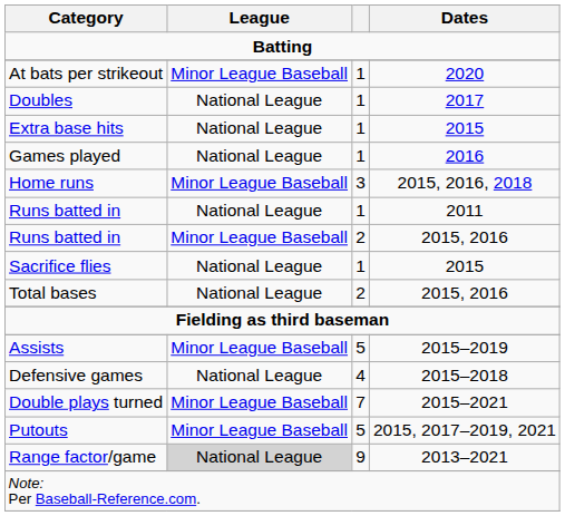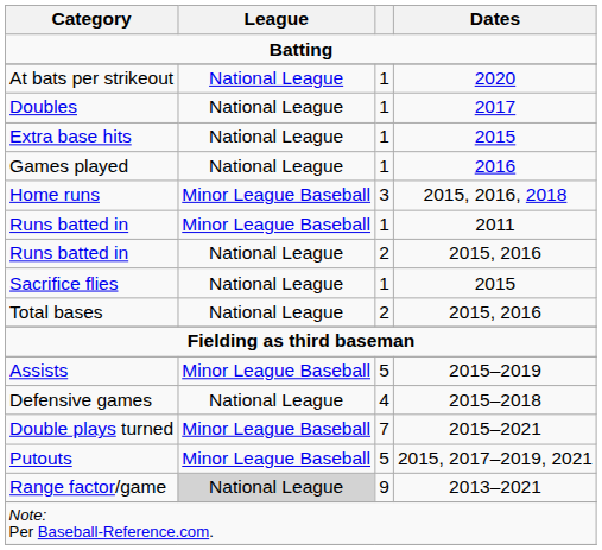 <table class="wikitable" margin: 5px; text-align: center;>
 <tr>
 <th>Category</th>
 <th>League</th>
 <th></th>
 <th>Dates</th>
 </tr>
 <tr>
 <td colspan="4" align="center"><strong>Batting</strong></td>
 </tr>
 <tr>
 </tr>
 <tr>
 <td>At bats per strikeout</td>
-<td align="center"><a href='#'>Minor League Baseball</a></td>
+<td align="center"><a href='#'>National League</a></td>
 <td align="center">1</td>
 <td align="center"><a href='#'>2020</a></td>
 </tr>
 <tr>
 <td><a href='#'>Doubles</a></td>
 <td align="center">National League</td>
 <td align="center">1</td>
 <td align="center"><a href='#'>2017</a></td>
 </tr>
 <tr>
 <td><a href='#'>Extra base hits</a></td>
 <td align="center">National League</td>
 <td align="center">1</td>
 <td align="center"><a href='#'>2015</a></td>
 </tr>
 <tr>
 <td>Games played</td>
 <td align="center">National League</td>
 <td align="center">1</td>
 <td align="center"><a href='#'>2016</a></td>
 </tr>
 <tr>
 <td><a href='#'>Home runs</a></td>
 <td align="center"><a href='#'>Minor League Baseball</a></td>
 <td align="center">3</td>
 <td align="center">2015, 2016, <a href='#'>2018</a></td>
 </tr>
 <tr>
 <td><a href='#'>Runs batted in</a></td>
-<td align="center">National League</td>
+<td align="center"><a href='#'>Minor League Baseball</a></td>
 <td align="center">1</td>
 <td align="center">2011</td>
 </tr>
 <tr>
 <td><a href='#'>Runs batted in</a></td>
-<td align="center"><a href='#'>Minor League Baseball</a></td>
+<td align="center">National League</td>
 <td align="center">2</td>
 <td align="center">2015, 2016</td>
 </tr>
 <tr>
 <td><a href='#'>Sacrifice flies</a></td>
 <td align="center">National League</td>
 <td align="center">1</td>
 <td align="center">2015</td>
 </tr>
 <tr>
 <td>Total bases</td>
 <td align="center">National League</td>
 <td align="center">2</td>
 <td align="center">2015, 2016</td>
 </tr>
 <tr>
 </tr>
 <tr>
 <td colspan="4" align="center"><strong>Fielding as third baseman</strong></td>
 </tr>
 <tr>
 </tr>
 <tr>
 <td><a href='#'>Assists</a></td>
 <td align="center"><a href='#'>Minor League Baseball</a></td>
 <td align="center">5</td>
 <td align="center">2015–2019</td>
 </tr>
 <tr>
 <td>Defensive games</td>
 <td align="center">National League</td>
 <td align="center">4</td>
 <td align="center">2015–2018</td>
 </tr>
 <tr>
 <td><a href='#'>Double plays</a> turned</td>
 <td align="center"><a href='#'>Minor League Baseball</a></td>
 <td align="center">7</td>
 <td align="center">2015–2021</td>
 </tr>
 <tr>
 <td><a href='#'>Putouts</a></td>
 <td align="center"><a href='#'>Minor League Baseball</a></td>
 <td align="center">5</td>
 <td align="center">2015, 2017–2019, 2021</td>
 </tr>
 <tr>
 <td><a href='#'>Range factor</a>/game</td>
 <td align="center" style="background: lightgrey;">National League</td>
 <td align="center">9</td>
 <td align="center">2013–2021</td>
 </tr>
 <tr>
 </tr>
 <tr>
 <td colspan="4" style="font-size:85%"><em>Note:</em><br> Per <a href='#'>Baseball-Reference.com</a>.</td>
 </tr>
 <tr>
 </tr>
 </table>
